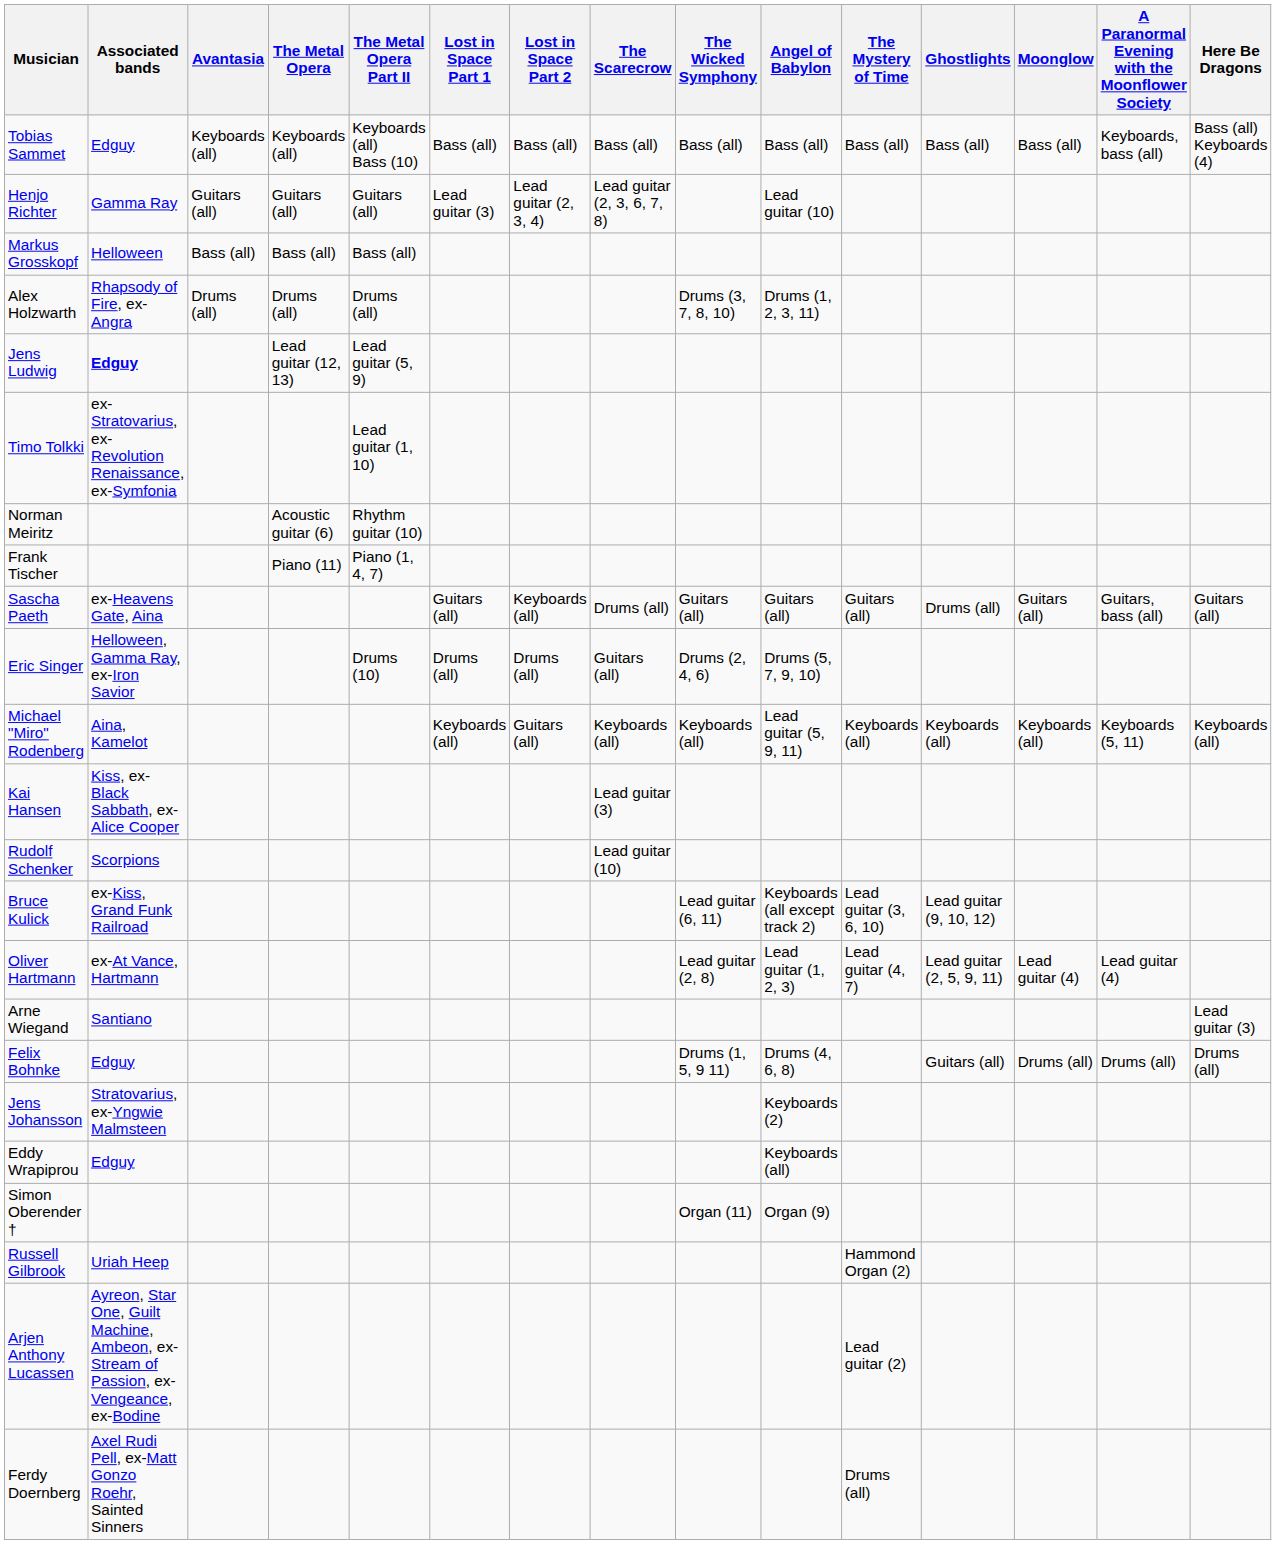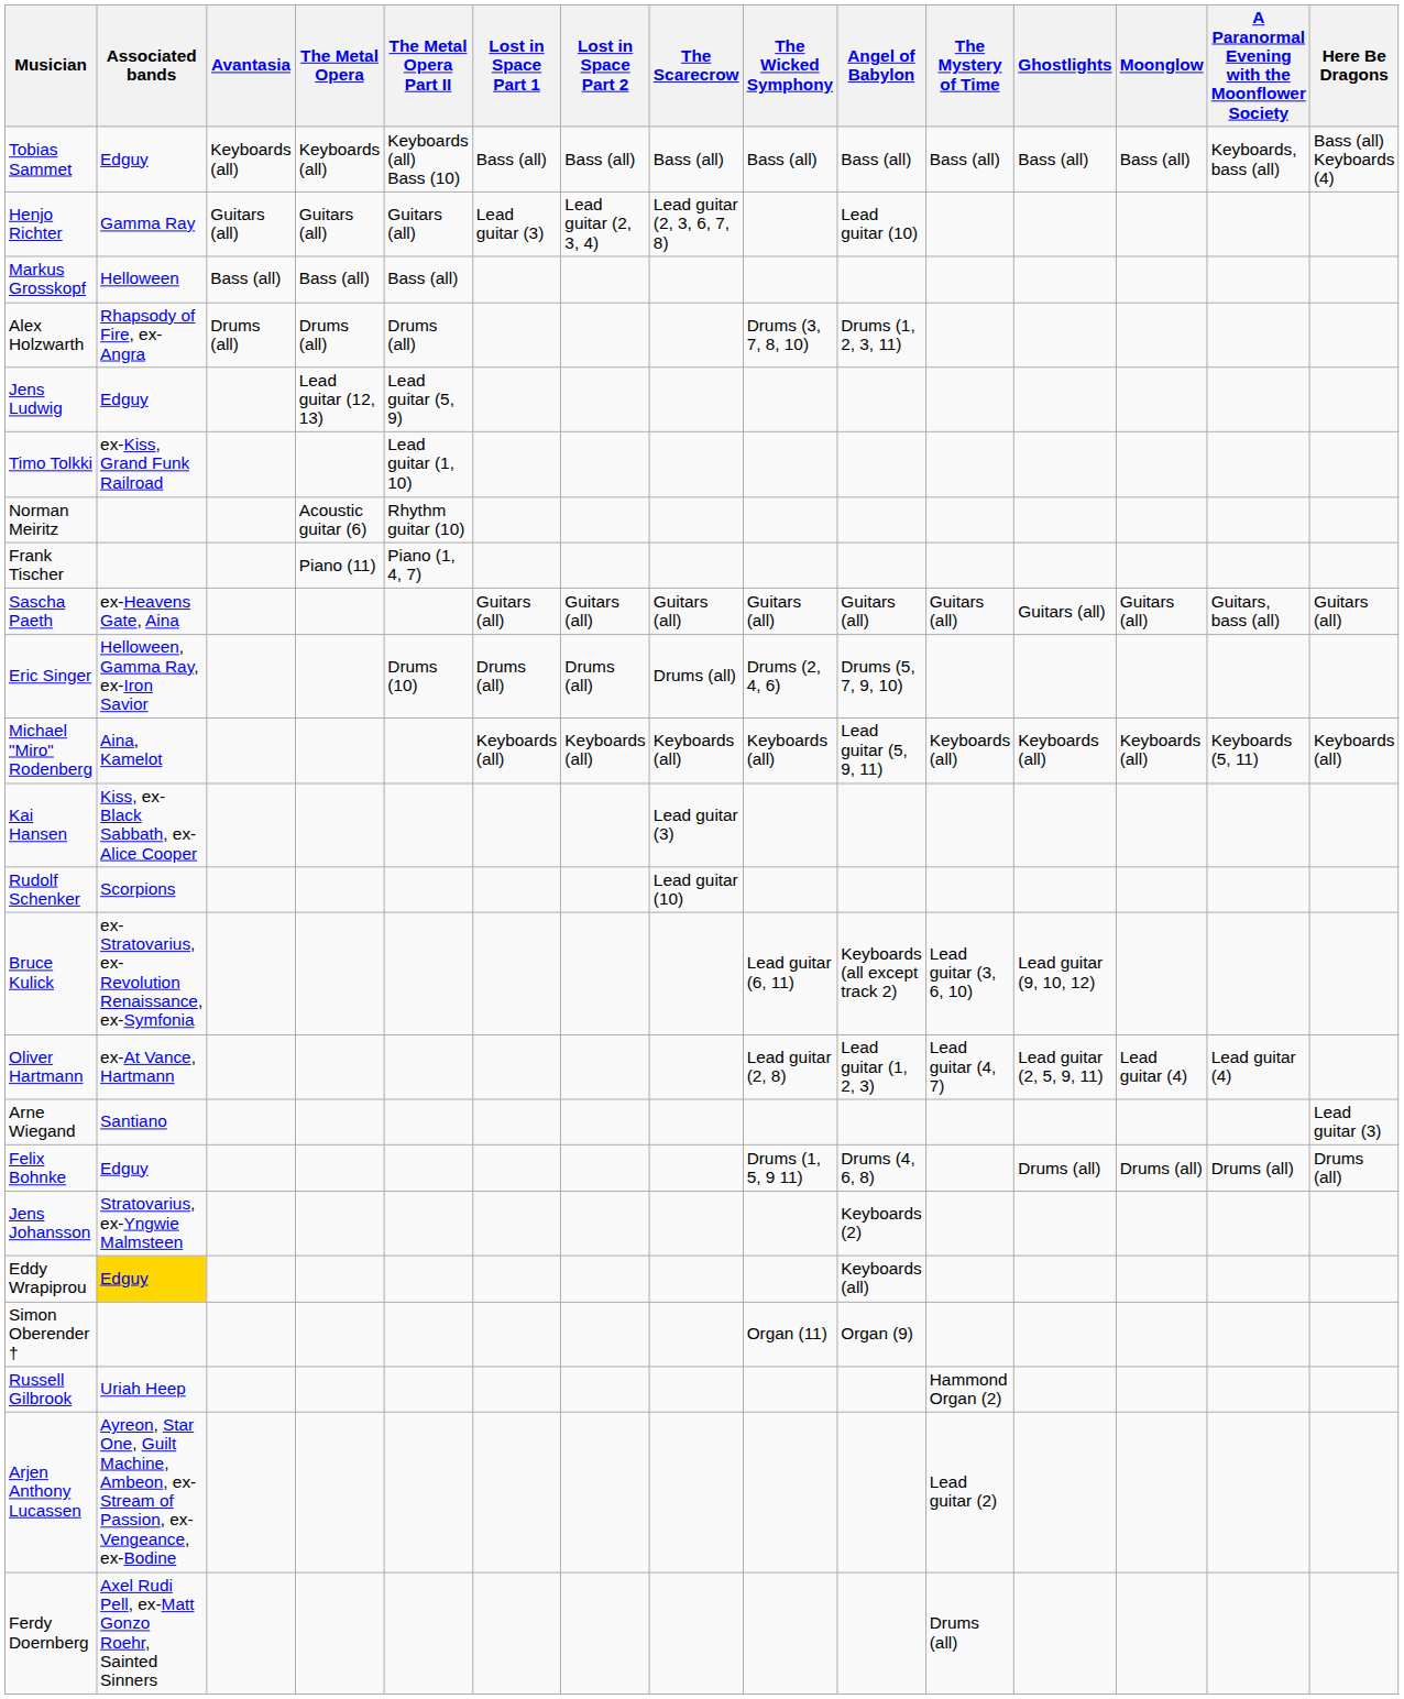 <table class="wikitable">
 <tr>
 <th>Musician</th>
 <th>Associated bands</th>
 <th><a href='#'>Avantasia</a></th>
 <th><a href='#'>The Metal Opera</a></th>
 <th><a href='#'>The Metal Opera Part II</a></th>
 <th><a href='#'>Lost in Space Part 1</a></th>
 <th><a href='#'>Lost in Space Part 2</a></th>
 <th><a href='#'>The Scarecrow</a></th>
 <th><a href='#'>The Wicked Symphony</a></th>
 <th><a href='#'>Angel of Babylon</a></th>
 <th><a href='#'>The Mystery of Time</a></th>
 <th><a href='#'>Ghostlights</a></th>
 <th><a href='#'>Moonglow</a></th>
 <th><a href='#'>A Paranormal Evening with the Moonflower Society</a></th>
 <th>Here Be Dragons</th>
 </tr>
 <tr>
 <td><a href='#'>Tobias Sammet</a></td>
 <td><a href='#'>Edguy</a></td>
 <td>Keyboards (all)</td>
 <td>Keyboards (all)</td>
 <td>Keyboards (all)<br>Bass (10)</td>
 <td>Bass (all)</td>
 <td>Bass (all)</td>
 <td>Bass (all)</td>
 <td>Bass (all)</td>
 <td>Bass (all)</td>
 <td>Bass (all)</td>
 <td>Bass (all)</td>
 <td>Bass (all)</td>
 <td>Keyboards, bass (all)</td>
 <td>Bass (all)<br>Keyboards (4)</td>
 </tr>
 <tr>
 <td><a href='#'>Henjo Richter</a></td>
 <td><a href='#'>Gamma Ray</a></td>
 <td>Guitars (all)</td>
 <td>Guitars (all)</td>
 <td>Guitars (all)</td>
 <td>Lead guitar (3)</td>
 <td>Lead guitar (2, 3, 4)</td>
 <td>Lead guitar (2, 3, 6, 7, 8)</td>
 <td></td>
 <td>Lead guitar (10)</td>
 <td></td>
 <td></td>
 <td></td>
 <td></td>
 <td></td>
 </tr>
 <tr>
 <td><a href='#'>Markus Grosskopf</a></td>
 <td><a href='#'>Helloween</a></td>
 <td>Bass (all)</td>
 <td>Bass (all)</td>
 <td>Bass (all)</td>
 <td></td>
 <td></td>
 <td></td>
 <td></td>
 <td></td>
 <td></td>
 <td></td>
 <td></td>
 <td></td>
 </tr>
 <tr>
 <td>Alex Holzwarth</td>
 <td><a href='#'>Rhapsody of Fire</a>, ex-<a href='#'>Angra</a></td>
 <td>Drums (all)</td>
 <td>Drums (all)</td>
 <td>Drums (all)</td>
 <td></td>
 <td></td>
 <td></td>
 <td>Drums (3, 7, 8, 10)</td>
 <td>Drums (1, 2, 3, 11)</td>
 <td></td>
 <td></td>
 <td></td>
 <td></td>
 <td></td>
 </tr>
 <tr>
 <td><a href='#'>Jens Ludwig</a></td>
-<td><strong><a href='#'>Edguy</a></strong></td>
+<td><a href='#'>Edguy</a></td>
 <td></td>
 <td>Lead guitar (12, 13)</td>
 <td>Lead guitar (5, 9)</td>
 <td></td>
 <td></td>
 <td></td>
 <td></td>
 <td></td>
 <td></td>
 <td></td>
 <td></td>
 <td></td>
 <td></td>
 </tr>
 <tr>
 <td><a href='#'>Timo Tolkki</a></td>
-<td>ex-<a href='#'>Stratovarius</a>, ex-<a href='#'>Revolution Renaissance</a>, ex-<a href='#'>Symfonia</a></td>
+<td>ex-<a href='#'>Kiss</a>, <a href='#'>Grand Funk Railroad</a></td>
 <td></td>
 <td></td>
 <td>Lead guitar (1, 10)</td>
 <td></td>
 <td></td>
 <td></td>
 <td></td>
 <td></td>
 <td></td>
 <td></td>
 <td></td>
 <td></td>
 <td></td>
 </tr>
 <tr>
 <td>Norman Meiritz</td>
 <td></td>
 <td></td>
 <td>Acoustic guitar (6)</td>
 <td>Rhythm guitar (10)</td>
 <td></td>
 <td></td>
 <td></td>
 <td></td>
 <td></td>
 <td></td>
 <td></td>
 <td></td>
 <td></td>
 <td></td>
 </tr>
 <tr>
 <td>Frank Tischer</td>
 <td></td>
 <td></td>
 <td>Piano (11)</td>
 <td>Piano (1, 4, 7)</td>
 <td></td>
 <td></td>
 <td></td>
 <td></td>
 <td></td>
 <td></td>
 <td></td>
 <td></td>
 <td></td>
 <td></td>
 </tr>
 <tr>
 <td><a href='#'>Sascha Paeth</a></td>
 <td>ex-<a href='#'>Heavens Gate</a>, <a href='#'>Aina</a></td>
 <td></td>
 <td></td>
 <td></td>
 <td>Guitars (all)</td>
-<td>Keyboards (all)</td>
-<td>Drums (all)</td>
 <td>Guitars (all)</td>
 <td>Guitars (all)</td>
 <td>Guitars (all)</td>
-<td>Drums (all)</td>
+<td>Guitars (all)</td>
+<td>Guitars (all)</td>
+<td>Guitars (all)</td>
 <td>Guitars (all)</td>
 <td>Guitars, bass (all)</td>
 <td>Guitars (all)</td>
 </tr>
 <tr>
 <td><a href='#'>Eric Singer</a></td>
 <td><a href='#'>Helloween</a>, <a href='#'>Gamma Ray</a>, ex-<a href='#'>Iron Savior</a></td>
 <td></td>
 <td></td>
 <td>Drums (10)</td>
 <td>Drums (all)</td>
 <td>Drums (all)</td>
-<td>Guitars (all)</td>
+<td>Drums (all)</td>
 <td>Drums (2, 4, 6)</td>
 <td>Drums (5, 7, 9, 10)</td>
 <td></td>
 <td></td>
 <td></td>
 <td></td>
 <td></td>
 </tr>
 <tr>
 <td><a href='#'>Michael "Miro" Rodenberg</a></td>
 <td><a href='#'>Aina</a>, <a href='#'>Kamelot</a></td>
 <td></td>
 <td></td>
 <td></td>
 <td>Keyboards (all)</td>
-<td>Guitars (all)</td>
+<td>Keyboards (all)</td>
 <td>Keyboards (all)</td>
 <td>Keyboards (all)</td>
 <td>Lead guitar (5, 9, 11)</td>
 <td>Keyboards (all)</td>
 <td>Keyboards (all)</td>
 <td>Keyboards (all)</td>
 <td>Keyboards (5, 11)</td>
 <td>Keyboards (all)</td>
 </tr>
 <tr>
 <td><a href='#'>Kai Hansen</a></td>
 <td><a href='#'>Kiss</a>, ex-<a href='#'>Black Sabbath</a>, ex-<a href='#'>Alice Cooper</a></td>
 <td></td>
 <td></td>
 <td></td>
 <td></td>
 <td></td>
 <td>Lead guitar (3)</td>
 <td></td>
 <td></td>
 <td></td>
 <td></td>
 <td></td>
 <td></td>
 <td></td>
 </tr>
 <tr>
 <td><a href='#'>Rudolf Schenker</a></td>
 <td><a href='#'>Scorpions</a></td>
 <td></td>
 <td></td>
 <td></td>
 <td></td>
 <td></td>
 <td>Lead guitar (10)</td>
 <td></td>
 <td></td>
 <td></td>
 <td></td>
 <td></td>
 <td></td>
 <td></td>
 </tr>
 <tr>
 <td><a href='#'>Bruce Kulick</a></td>
-<td>ex-<a href='#'>Kiss</a>, <a href='#'>Grand Funk Railroad</a></td>
+<td>ex-<a href='#'>Stratovarius</a>, ex-<a href='#'>Revolution Renaissance</a>, ex-<a href='#'>Symfonia</a></td>
 <td></td>
 <td></td>
 <td></td>
 <td></td>
 <td></td>
 <td></td>
 <td>Lead guitar (6, 11)</td>
 <td>Keyboards (all except track 2)</td>
 <td>Lead guitar (3, 6, 10)</td>
 <td>Lead guitar (9, 10, 12)</td>
 <td></td>
 <td></td>
 <td></td>
 </tr>
 <tr>
 <td><a href='#'>Oliver Hartmann</a></td>
 <td>ex-<a href='#'>At Vance</a>, <a href='#'>Hartmann</a></td>
 <td></td>
 <td></td>
 <td></td>
 <td></td>
 <td></td>
 <td></td>
 <td>Lead guitar (2, 8)</td>
 <td>Lead guitar (1, 2, 3)</td>
 <td>Lead guitar (4, 7)</td>
 <td>Lead guitar (2, 5, 9, 11)</td>
 <td>Lead guitar (4)</td>
 <td>Lead guitar (4)</td>
 <td></td>
 </tr>
 <tr>
 <td>Arne Wiegand</td>
 <td><a href='#'>Santiano</a></td>
 <td></td>
 <td></td>
 <td></td>
 <td></td>
 <td></td>
 <td></td>
 <td></td>
 <td></td>
 <td></td>
 <td></td>
 <td></td>
 <td></td>
 <td>Lead guitar (3)</td>
 </tr>
 <tr>
 <td><a href='#'>Felix Bohnke</a></td>
 <td><a href='#'>Edguy</a></td>
 <td></td>
 <td></td>
 <td></td>
 <td></td>
 <td></td>
 <td></td>
 <td>Drums (1, 5, 9 11)</td>
 <td>Drums (4, 6, 8)</td>
 <td></td>
-<td>Guitars (all)</td>
+<td>Drums (all)</td>
 <td>Drums (all)</td>
 <td>Drums (all)</td>
 <td>Drums (all)</td>
 </tr>
 <tr>
 <td><a href='#'>Jens Johansson</a></td>
 <td><a href='#'>Stratovarius</a>, ex-<a href='#'>Yngwie Malmsteen</a></td>
 <td></td>
 <td></td>
 <td></td>
 <td></td>
 <td></td>
 <td></td>
 <td></td>
 <td>Keyboards (2)</td>
 <td></td>
 <td></td>
 <td></td>
 <td></td>
 <td></td>
 </tr>
 <tr>
 <td>Eddy Wrapiprou</td>
-<td><a href='#'>Edguy</a></td>
+<td style="background: gold;"><a href='#'>Edguy</a></td>
 <td></td>
 <td></td>
 <td></td>
 <td></td>
 <td></td>
 <td></td>
 <td></td>
 <td>Keyboards (all)</td>
 <td></td>
 <td></td>
 <td></td>
 <td></td>
 <td></td>
 </tr>
 <tr>
 <td>Simon Oberender †</td>
 <td></td>
 <td></td>
 <td></td>
 <td></td>
 <td></td>
 <td></td>
 <td></td>
 <td>Organ (11)</td>
 <td>Organ (9)</td>
 <td></td>
 <td></td>
 <td></td>
 <td></td>
 <td></td>
 </tr>
 <tr>
 <td><a href='#'>Russell Gilbrook</a></td>
 <td><a href='#'>Uriah Heep</a></td>
 <td></td>
 <td></td>
 <td></td>
 <td></td>
 <td></td>
 <td></td>
 <td></td>
 <td></td>
 <td>Hammond Organ (2)</td>
 <td></td>
 <td></td>
 <td></td>
 <td></td>
 </tr>
 <tr>
 <td><a href='#'>Arjen Anthony Lucassen</a></td>
 <td><a href='#'>Ayreon</a>, <a href='#'>Star One</a>, <a href='#'>Guilt Machine</a>, <a href='#'>Ambeon</a>, ex-<a href='#'>Stream of Passion</a>, ex-<a href='#'>Vengeance</a>, ex-<a href='#'>Bodine</a></td>
 <td></td>
 <td></td>
 <td></td>
 <td></td>
 <td></td>
 <td></td>
 <td></td>
 <td></td>
 <td>Lead guitar (2)</td>
 <td></td>
 <td></td>
 <td></td>
 <td></td>
 </tr>
 <tr>
 <td>Ferdy Doernberg</td>
 <td><a href='#'>Axel Rudi Pell</a>, ex-<a href='#'>Matt Gonzo Roehr</a>, Sainted Sinners</td>
 <td></td>
 <td></td>
 <td></td>
 <td></td>
 <td></td>
 <td></td>
 <td></td>
 <td></td>
 <td>Drums (all)</td>
 <td></td>
 <td></td>
 <td></td>
 <td></td>
 </tr>
 </table>
